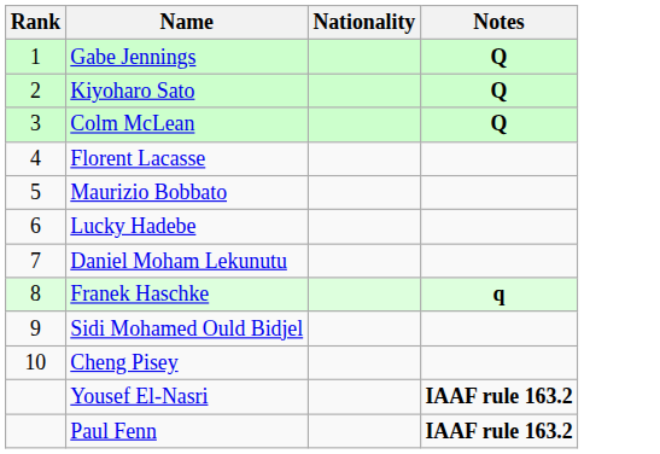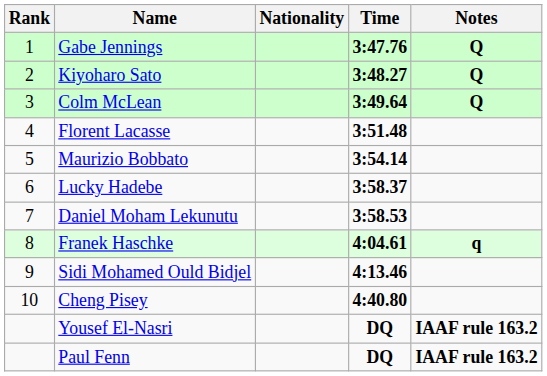 <table class="wikitable sortable" style="text-align:center">
 <tr>
 <th>Rank</th>
 <th>Name</th>
 <th>Nationality</th>
+<th>Time</th>
 <th>Notes</th>
 </tr>
 <tr bgcolor=ccffcc>
 <td>1</td>
 <td align=left><a href='#'>Gabe Jennings</a></td>
 <td align=left></td>
+<td><strong>3:47.76</strong></td>
 <td><strong>Q</strong></td>
 </tr>
 <tr bgcolor=ccffcc>
 <td>2</td>
 <td align=left><a href='#'>Kiyoharo Sato</a></td>
 <td align=left></td>
+<td><strong>3:48.27</strong></td>
 <td><strong>Q</strong></td>
 </tr>
 <tr bgcolor=ccffcc>
 <td>3</td>
 <td align=left><a href='#'>Colm McLean</a></td>
 <td align=left></td>
+<td><strong>3:49.64</strong></td>
 <td><strong>Q</strong></td>
 </tr>
 <tr>
 <td>4</td>
 <td align=left><a href='#'>Florent Lacasse</a></td>
 <td align=left></td>
+<td><strong>3:51.48</strong></td>
 <td></td>
 </tr>
 <tr>
 <td>5</td>
 <td align=left><a href='#'>Maurizio Bobbato</a></td>
 <td align=left></td>
+<td><strong>3:54.14</strong></td>
 <td></td>
 </tr>
 <tr>
 <td>6</td>
 <td align=left><a href='#'>Lucky Hadebe</a></td>
 <td align=left></td>
+<td><strong>3:58.37</strong></td>
 <td></td>
 </tr>
 <tr>
 <td>7</td>
 <td align=left><a href='#'>Daniel Moham Lekunutu</a></td>
 <td align=left></td>
+<td><strong>3:58.53</strong></td>
 <td></td>
 </tr>
 <tr bgcolor=ddffdd>
 <td>8</td>
 <td align=left><a href='#'>Franek Haschke</a></td>
 <td align=left></td>
+<td><strong>4:04.61</strong></td>
 <td><strong>q</strong></td>
 </tr>
 <tr>
 <td>9</td>
 <td align=left><a href='#'>Sidi Mohamed Ould Bidjel</a></td>
 <td align=left></td>
+<td><strong>4:13.46</strong></td>
 <td></td>
 </tr>
 <tr>
 <td>10</td>
 <td align=left><a href='#'>Cheng Pisey</a></td>
 <td align=left></td>
+<td><strong>4:40.80</strong></td>
 <td></td>
 </tr>
 <tr>
 <td></td>
 <td align=left><a href='#'>Yousef El-Nasri</a></td>
 <td align=left></td>
+<td><strong>DQ</strong></td>
 <td><strong>IAAF rule 163.2</strong></td>
 </tr>
 <tr>
 <td></td>
 <td align=left><a href='#'>Paul Fenn</a></td>
 <td align=left></td>
+<td><strong>DQ</strong></td>
 <td><strong>IAAF rule 163.2</strong></td>
 </tr>
 </table>
